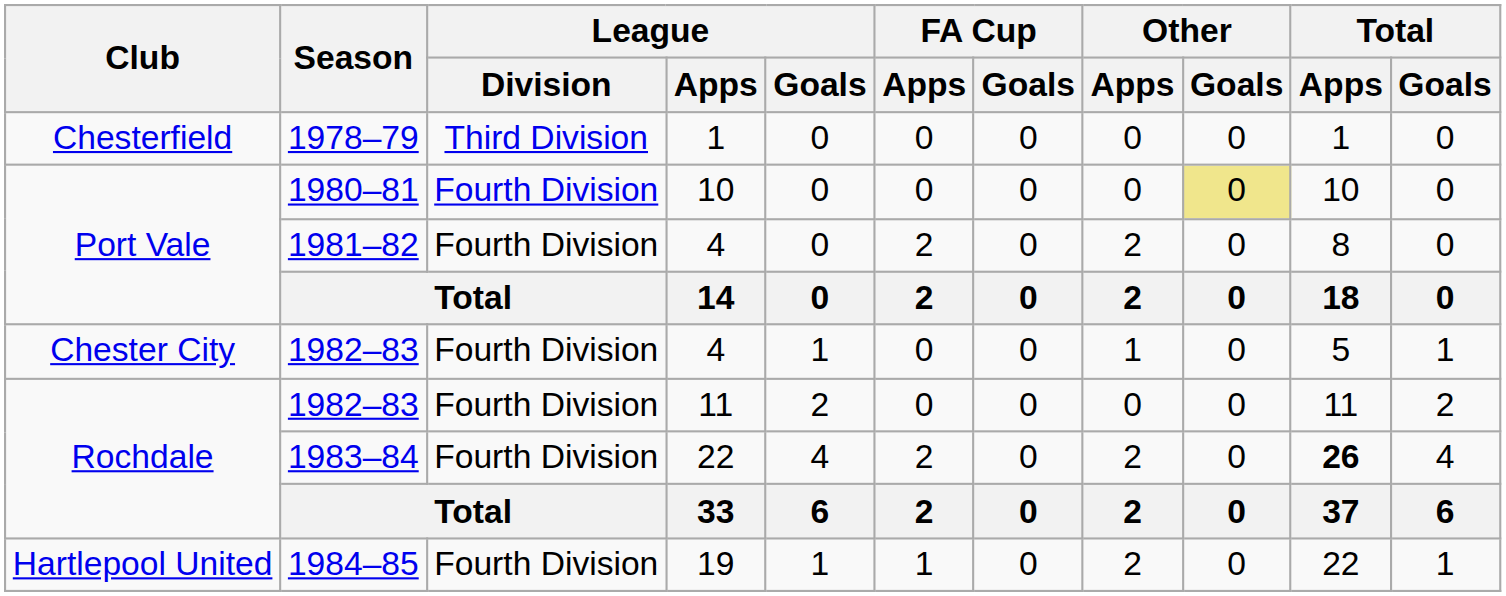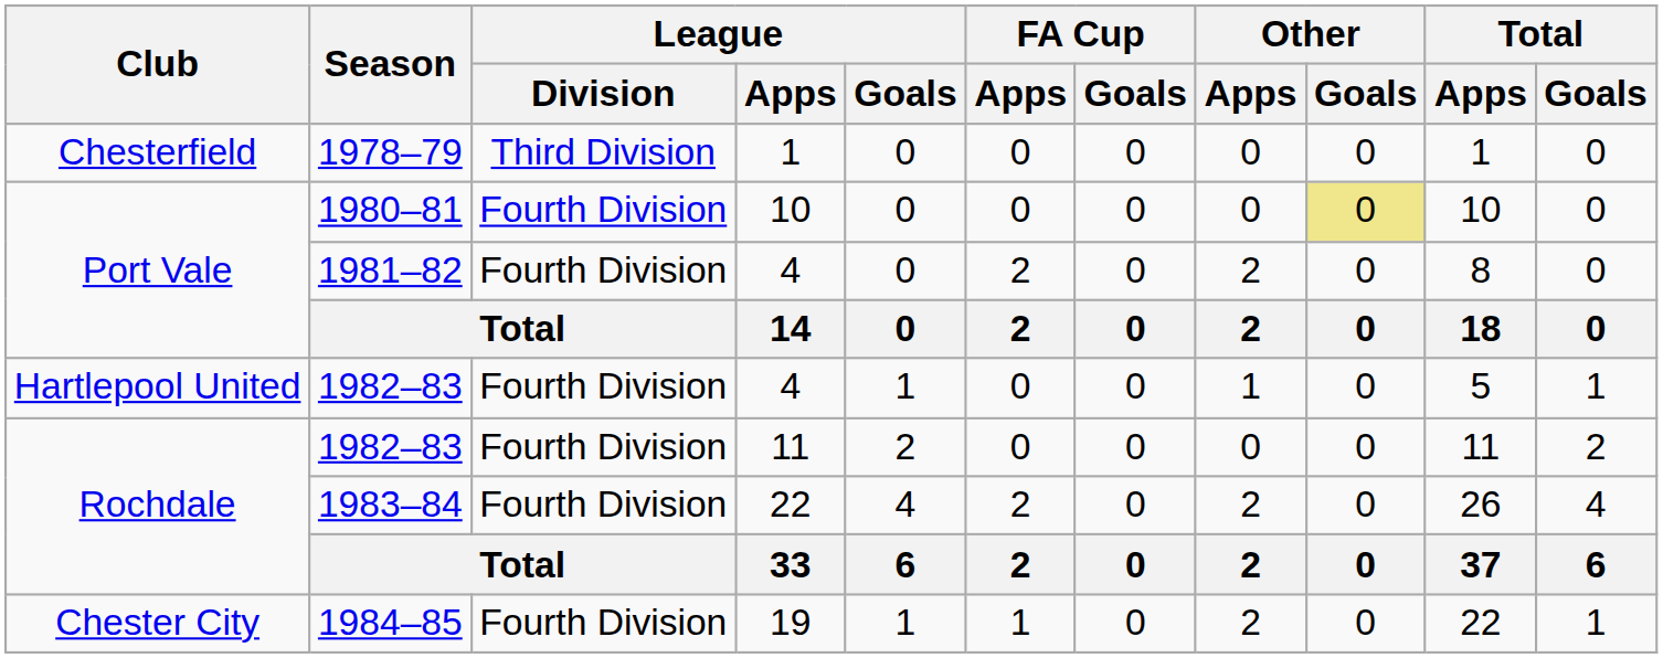 <table class="wikitable" style="text-align:center">
 <tr>
 <th rowspan="2">Club</th>
 <th rowspan="2">Season</th>
 <th colspan="3">League</th>
 <th colspan="2">FA Cup</th>
 <th colspan="2">Other</th>
 <th colspan="2">Total</th>
 </tr>
 <tr>
 <th>Division</th>
 <th>Apps</th>
 <th>Goals</th>
 <th>Apps</th>
 <th>Goals</th>
 <th>Apps</th>
 <th>Goals</th>
 <th>Apps</th>
 <th>Goals</th>
 </tr>
 <tr>
 <td><a href='#'>Chesterfield</a></td>
 <td><a href='#'>1978–79</a></td>
 <td><a href='#'>Third Division</a></td>
 <td>1</td>
 <td>0</td>
 <td>0</td>
 <td>0</td>
 <td>0</td>
 <td>0</td>
 <td>1</td>
 <td>0</td>
 </tr>
 <tr>
 <td rowspan="3"><a href='#'>Port Vale</a></td>
 <td><a href='#'>1980–81</a></td>
 <td><a href='#'>Fourth Division</a></td>
 <td>10</td>
 <td>0</td>
 <td>0</td>
 <td>0</td>
 <td>0</td>
 <td style="background: khaki;">0</td>
 <td>10</td>
 <td>0</td>
 </tr>
 <tr>
 <td><a href='#'>1981–82</a></td>
 <td>Fourth Division</td>
 <td>4</td>
 <td>0</td>
 <td>2</td>
 <td>0</td>
 <td>2</td>
 <td>0</td>
 <td>8</td>
 <td>0</td>
 </tr>
 <tr>
 <th colspan="2">Total</th>
 <th>14</th>
 <th>0</th>
 <th>2</th>
 <th>0</th>
 <th>2</th>
 <th>0</th>
 <th>18</th>
 <th>0</th>
 </tr>
 <tr>
-<td><a href='#'>Chester City</a></td>
+<td><a href='#'>Hartlepool United</a></td>
 <td><a href='#'>1982–83</a></td>
 <td>Fourth Division</td>
 <td>4</td>
 <td>1</td>
 <td>0</td>
 <td>0</td>
 <td>1</td>
 <td>0</td>
 <td>5</td>
 <td>1</td>
 </tr>
 <tr>
 <td rowspan="3"><a href='#'>Rochdale</a></td>
 <td><a href='#'>1982–83</a></td>
 <td>Fourth Division</td>
 <td>11</td>
 <td>2</td>
 <td>0</td>
 <td>0</td>
 <td>0</td>
 <td>0</td>
 <td>11</td>
 <td>2</td>
 </tr>
 <tr>
 <td><a href='#'>1983–84</a></td>
 <td>Fourth Division</td>
 <td>22</td>
 <td>4</td>
 <td>2</td>
 <td>0</td>
 <td>2</td>
 <td>0</td>
-<td><strong>26</strong></td>
+<td>26</td>
 <td>4</td>
 </tr>
 <tr>
 <th colspan="2">Total</th>
 <th>33</th>
 <th>6</th>
 <th>2</th>
 <th>0</th>
 <th>2</th>
 <th>0</th>
 <th>37</th>
 <th>6</th>
 </tr>
 <tr>
-<td><a href='#'>Hartlepool United</a></td>
+<td><a href='#'>Chester City</a></td>
 <td><a href='#'>1984–85</a></td>
 <td>Fourth Division</td>
 <td>19</td>
 <td>1</td>
 <td>1</td>
 <td>0</td>
 <td>2</td>
 <td>0</td>
 <td>22</td>
 <td>1</td>
 </tr>
 </table>
